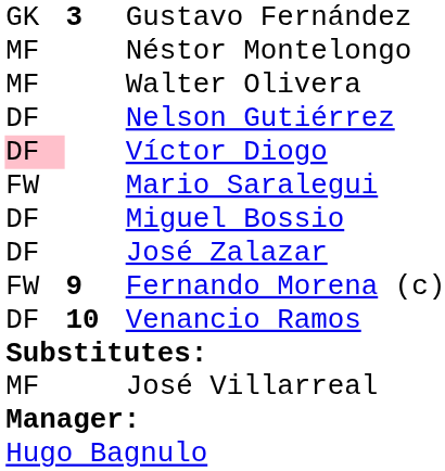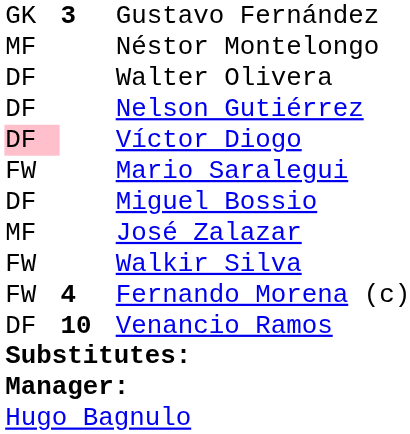 <table style="font-size:90%; margin:0.2em auto;" cellspacing="0" cellpadding="0">
 <tr>
 <th width="25"></th>
 <th width="25"></th>
 </tr>
 <tr>
 <td>GK</td>
 <td><strong>3</strong></td>
 <td> Gustavo Fernández</td>
 </tr>
 <tr>
 <td>MF</td>
 <td><strong> </strong></td>
 <td> Néstor Montelongo</td>
 </tr>
 <tr>
-<td>MF</td>
+<td>DF</td>
 <td><strong> </strong></td>
 <td> Walter Olivera</td>
 </tr>
 <tr>
 <td>DF</td>
 <td><strong> </strong></td>
 <td> <a href='#'>Nelson Gutiérrez</a></td>
 </tr>
 <tr>
 <td style="background: pink;">DF</td>
 <td><strong> </strong></td>
 <td> <a href='#'>Víctor Diogo</a></td>
 </tr>
 <tr>
 <td>FW</td>
 <td><strong> </strong></td>
 <td> <a href='#'>Mario Saralegui</a></td>
 </tr>
 <tr>
 <td>DF</td>
 <td><strong> </strong></td>
 <td> <a href='#'>Miguel Bossio</a></td>
 <td></td>
 </tr>
 <tr>
-<td>DF</td>
+<td>MF</td>
 <td><strong> </strong></td>
 <td> <a href='#'>José Zalazar</a></td>
 </tr>
 <tr>
 <td>FW</td>
-<td><strong>9</strong></td>
+<td><strong> </strong></td>
+<td> <a href='#'>Walkir Silva</a></td>
+<td></td>
+<td></td>
+</tr>
+<tr>
+<td>FW</td>
+<td><strong>4</strong></td>
 <td> <a href='#'>Fernando Morena</a> (c)</td>
 <td></td>
 </tr>
 <tr>
 <td>DF</td>
 <td><strong> 10</strong></td>
 <td> <a href='#'>Venancio Ramos</a></td>
 </tr>
 <tr>
 <td colspan=3><strong>Substitutes:</strong></td>
 </tr>
 <tr>
-<td>MF</td>
-<td><strong> </strong></td>
-<td> José Villarreal</td>
-<td></td>
-<td></td>
-</tr>
-<tr>
 <td colspan=3><strong>Manager:</strong></td>
 </tr>
 <tr>
 <td colspan=4> <a href='#'>Hugo Bagnulo</a></td>
 </tr>
 </table>
